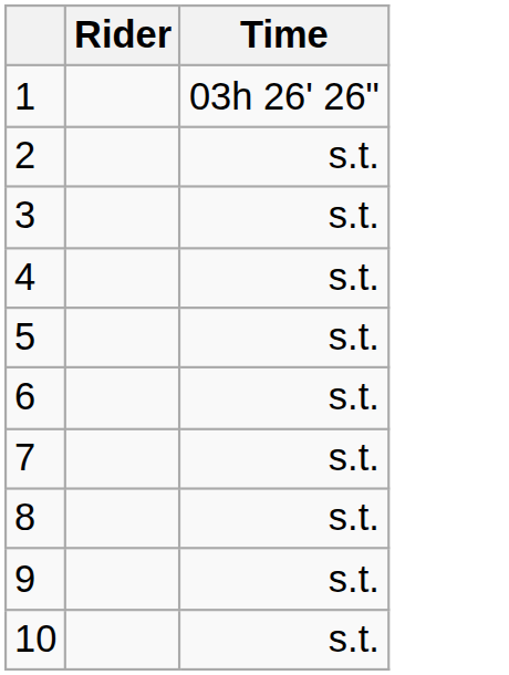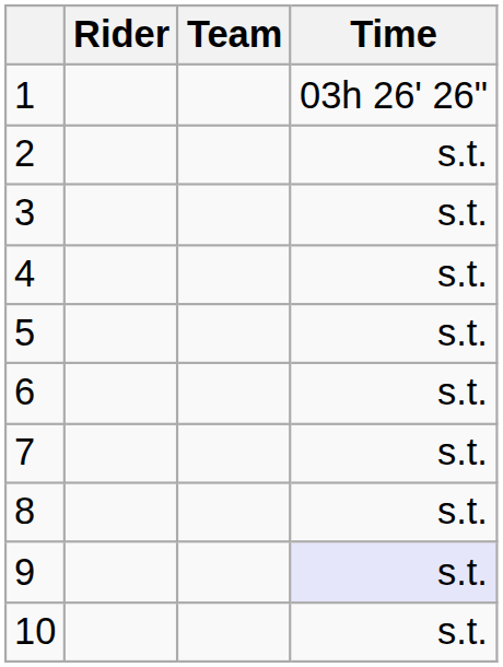 <table class=wikitable>
 <tr>
 <th></th>
 <th>Rider</th>
+<th>Team</th>
 <th>Time</th>
 </tr>
 <tr>
 <td>1</td>
 <td>  </td>
+<td></td>
 <td align="right">03h 26' 26"</td>
 </tr>
 <tr>
 <td>2</td>
+<td></td>
 <td></td>
 <td align="right">s.t.</td>
 </tr>
 <tr>
 <td>3</td>
 <td> </td>
+<td></td>
 <td align="right">s.t.</td>
 </tr>
 <tr>
 <td>4</td>
+<td></td>
 <td></td>
 <td align="right">s.t.</td>
 </tr>
 <tr>
 <td>5</td>
 <td></td>
+<td></td>
 <td align="right">s.t.</td>
 </tr>
 <tr>
 <td>6</td>
+<td></td>
 <td></td>
 <td align="right">s.t.</td>
 </tr>
 <tr>
 <td>7</td>
 <td></td>
+<td></td>
 <td align="right">s.t.</td>
 </tr>
 <tr>
 <td>8</td>
+<td></td>
 <td></td>
 <td align="right">s.t.</td>
 </tr>
 <tr>
 <td>9</td>
 <td></td>
-<td align="right">s.t.</td>
+<td></td>
+<td align="right" style="background: lavender;">s.t.</td>
 </tr>
 <tr>
 <td>10</td>
 <td></td>
+<td></td>
 <td align="right">s.t.</td>
 </tr>
 </table>
